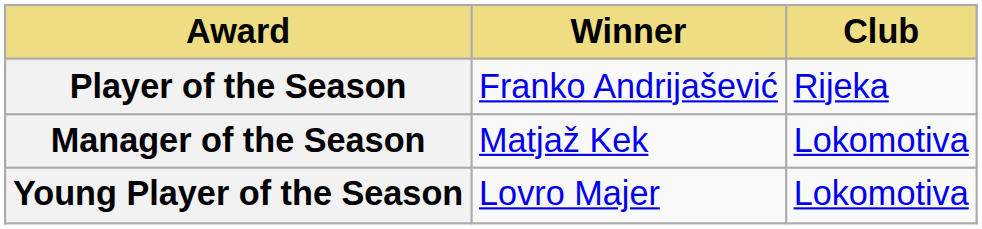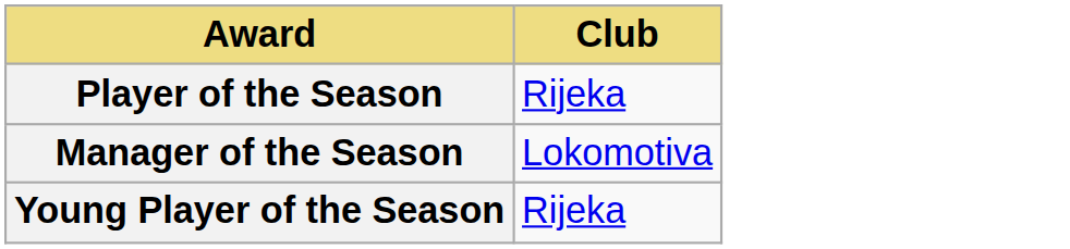 <table class="wikitable" style="text-align:center">
 <tr>
 <th style="background-color: #eedd82"><strong>Award</strong></th>
-<th style="background-color: #eedd82">Winner</th>
 <th style="background-color: #eedd82">Club</th>
 </tr>
 <tr>
 <th><strong>Player of the Season</strong></th>
-<td align="left"> <a href='#'>Franko Andrijašević</a></td>
 <td align="left"><a href='#'>Rijeka</a></td>
 </tr>
 <tr>
 <th><strong>Manager of the Season</strong></th>
-<td align="left"> <a href='#'>Matjaž Kek</a></td>
 <td align="left"><a href='#'>Lokomotiva</a></td>
 </tr>
 <tr>
 <th><strong>Young Player of the Season</strong></th>
-<td align="left"> <a href='#'>Lovro Majer</a></td>
-<td align="left"><a href='#'>Lokomotiva</a></td>
+<td align="left"><a href='#'>Rijeka</a></td>
 </tr>
 </table>
